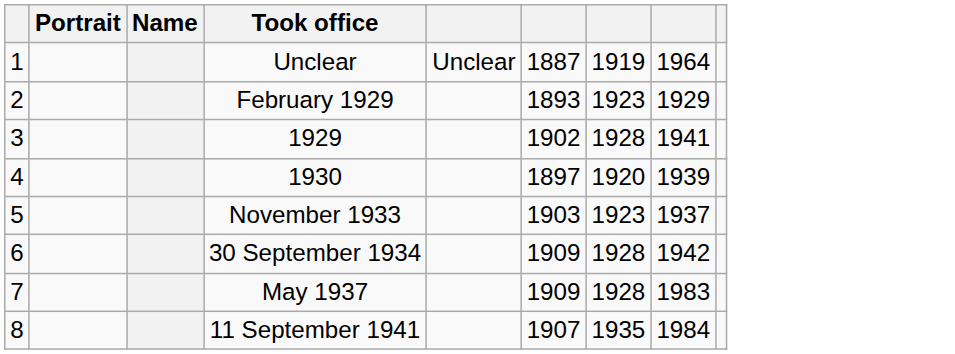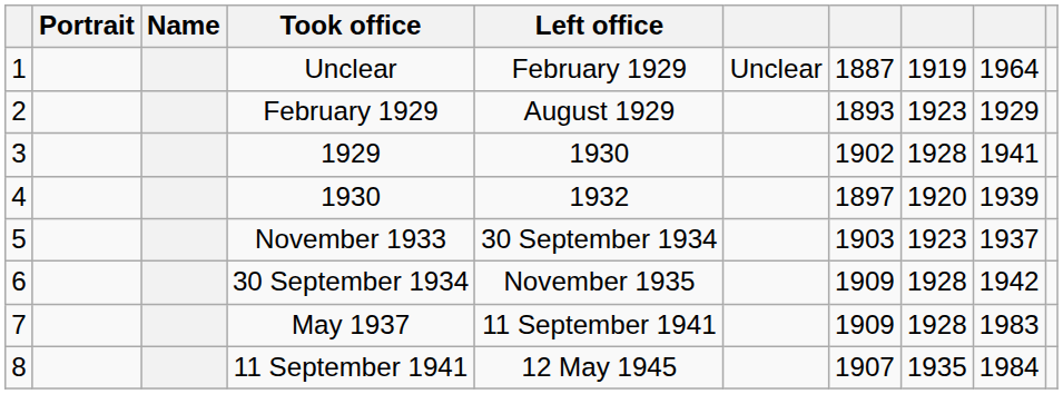 <table class="wikitable sortable" style=text-align:center>
 <tr>
 <th scope=col></th>
 <th scope=col class="unsortable">Portrait</th>
 <th scope=col>Name</th>
 <th scope=col>Took office</th>
+<th scope=col>Left office</th>
 <th scope=col></th>
 <th scope=col></th>
 <th scope=col></th>
 <th scope=col></th>
 <th scope=col class="unsortable"></th>
 </tr>
 <tr>
 <td>1</td>
 <td></td>
 <th align="center" scope="row" style="font-weight:normal;"></th>
 <td>Unclear</td>
+<td>February 1929</td>
 <td>Unclear</td>
 <td>1887</td>
 <td>1919</td>
 <td>1964</td>
 <td></td>
 </tr>
 <tr>
 <td>2</td>
 <td></td>
 <th align="center" scope="row" style="font-weight:normal;"></th>
 <td>February 1929</td>
+<td>August 1929</td>
 <td></td>
 <td>1893</td>
 <td>1923</td>
 <td>1929</td>
 <td></td>
 </tr>
 <tr>
 <td>3</td>
 <td></td>
 <th align="center" scope="row" style="font-weight:normal;"></th>
 <td>1929</td>
+<td>1930</td>
 <td></td>
 <td>1902</td>
 <td>1928</td>
 <td>1941</td>
 <td></td>
 </tr>
 <tr>
 <td>4</td>
 <td></td>
 <th align="center" scope="row" style="font-weight:normal;"></th>
 <td>1930</td>
+<td>1932</td>
 <td></td>
 <td>1897</td>
 <td>1920</td>
 <td>1939</td>
 <td></td>
 </tr>
 <tr>
 <td>5</td>
 <td></td>
 <th align="center" scope="row" style="font-weight:normal;"></th>
 <td>November 1933</td>
+<td>30 September 1934</td>
 <td></td>
 <td>1903</td>
 <td>1923</td>
 <td>1937</td>
 <td></td>
 </tr>
 <tr>
 <td>6</td>
 <td></td>
 <th align="center" scope="row" style="font-weight:normal;"></th>
 <td>30 September 1934</td>
+<td>November 1935</td>
 <td></td>
 <td>1909</td>
 <td>1928</td>
 <td>1942</td>
 <td></td>
 </tr>
 <tr>
 <td>7</td>
 <td></td>
 <th align="center" scope="row" style="font-weight:normal;"></th>
 <td>May 1937</td>
+<td>11 September 1941</td>
 <td></td>
 <td>1909</td>
 <td>1928</td>
 <td>1983</td>
 <td></td>
 </tr>
 <tr>
 <td>8</td>
 <td></td>
 <th align="center" scope="row" style="font-weight:normal;"></th>
 <td>11 September 1941</td>
+<td>12 May 1945</td>
 <td></td>
 <td>1907</td>
 <td>1935</td>
 <td>1984</td>
 <td></td>
 </tr>
 </table>
